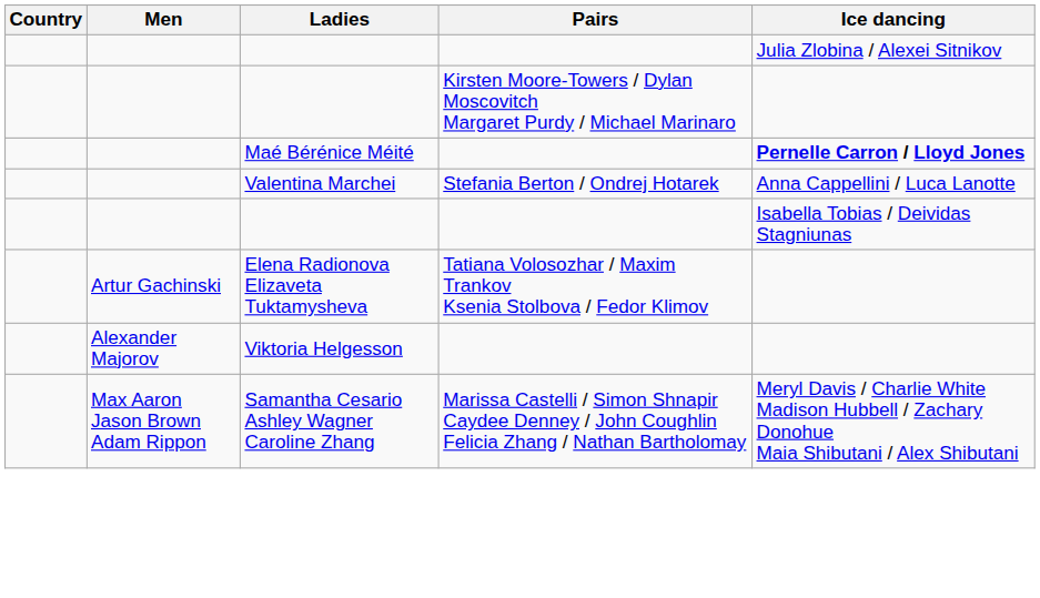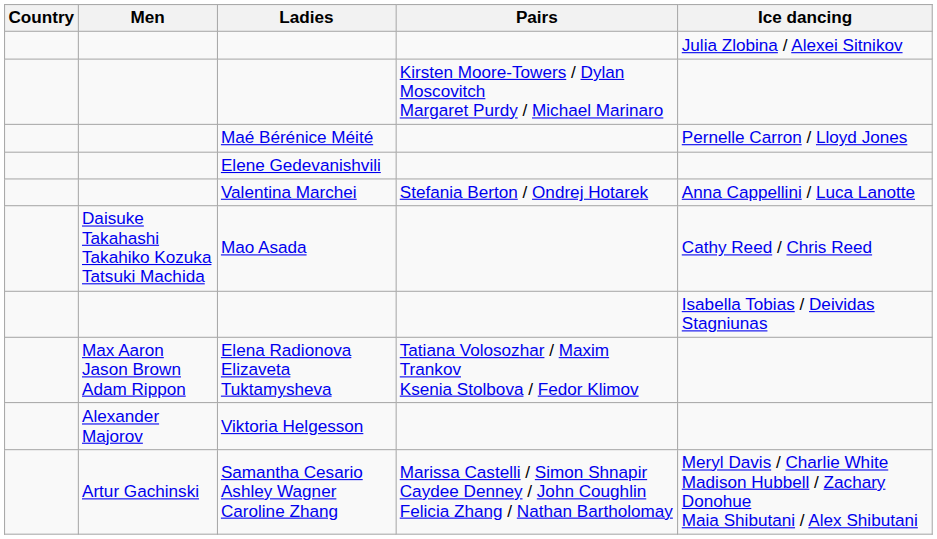 <table class="wikitable">
 <tr>
 <th>Country</th>
 <th>Men</th>
 <th>Ladies</th>
 <th>Pairs</th>
 <th>Ice dancing</th>
 </tr>
 <tr>
 <td></td>
 <td></td>
 <td></td>
 <td></td>
 <td><a href='#'>Julia Zlobina</a> / <a href='#'>Alexei Sitnikov</a></td>
 </tr>
 <tr>
 <td></td>
 <td></td>
 <td></td>
 <td><a href='#'>Kirsten Moore-Towers</a> / <a href='#'>Dylan Moscovitch</a> <br> <a href='#'>Margaret Purdy</a> / <a href='#'>Michael Marinaro</a></td>
 <td></td>
 </tr>
 <tr>
 <td></td>
 <td></td>
 <td><a href='#'>Maé Bérénice Méité</a></td>
 <td></td>
-<td><strong><a href='#'>Pernelle Carron</a> / <a href='#'>Lloyd Jones</a></strong></td>
+<td><a href='#'>Pernelle Carron</a> / <a href='#'>Lloyd Jones</a></td>
+</tr>
+<tr>
+<td></td>
+<td></td>
+<td><a href='#'>Elene Gedevanishvili</a></td>
+<td></td>
+<td></td>
 </tr>
 <tr>
 <td></td>
 <td></td>
 <td><a href='#'>Valentina Marchei</a></td>
 <td><a href='#'>Stefania Berton</a> / <a href='#'>Ondrej Hotarek</a></td>
 <td><a href='#'>Anna Cappellini</a> / <a href='#'>Luca Lanotte</a></td>
 </tr>
 <tr>
 <td></td>
+<td><a href='#'>Daisuke Takahashi</a> <br> <a href='#'>Takahiko Kozuka</a> <br> <a href='#'>Tatsuki Machida</a></td>
+<td><a href='#'>Mao Asada</a></td>
+<td></td>
+<td><a href='#'>Cathy Reed</a> / <a href='#'>Chris Reed</a></td>
+</tr>
+<tr>
+<td></td>
 <td></td>
 <td></td>
 <td></td>
 <td><a href='#'>Isabella Tobias</a> / <a href='#'>Deividas Stagniunas</a></td>
 </tr>
 <tr>
 <td></td>
-<td><a href='#'>Artur Gachinski</a></td>
+<td><a href='#'>Max Aaron</a> <br> <a href='#'>Jason Brown</a> <br> <a href='#'>Adam Rippon</a></td>
 <td><a href='#'>Elena Radionova</a> <br> <a href='#'>Elizaveta Tuktamysheva</a></td>
 <td><a href='#'>Tatiana Volosozhar</a> / <a href='#'>Maxim Trankov</a> <br> <a href='#'>Ksenia Stolbova</a> / <a href='#'>Fedor Klimov</a></td>
 <td></td>
 </tr>
 <tr>
 <td></td>
 <td><a href='#'>Alexander Majorov</a></td>
 <td><a href='#'>Viktoria Helgesson</a></td>
 <td></td>
 <td></td>
 </tr>
 <tr>
 <td></td>
-<td><a href='#'>Max Aaron</a> <br> <a href='#'>Jason Brown</a> <br> <a href='#'>Adam Rippon</a></td>
+<td><a href='#'>Artur Gachinski</a></td>
 <td><a href='#'>Samantha Cesario</a> <br> <a href='#'>Ashley Wagner</a> <br> <a href='#'>Caroline Zhang</a></td>
 <td><a href='#'>Marissa Castelli</a> / <a href='#'>Simon Shnapir</a> <br> <a href='#'>Caydee Denney</a> / <a href='#'>John Coughlin</a> <br> <a href='#'>Felicia Zhang</a> / <a href='#'>Nathan Bartholomay</a></td>
 <td><a href='#'>Meryl Davis</a> / <a href='#'>Charlie White</a> <br> <a href='#'>Madison Hubbell</a> / <a href='#'>Zachary Donohue</a> <br> <a href='#'>Maia Shibutani</a> / <a href='#'>Alex Shibutani</a></td>
 </tr>
 </table>
